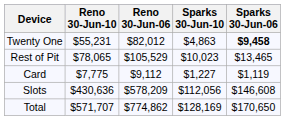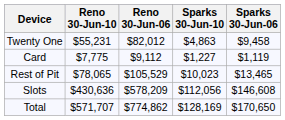 <table class="wikitable" align="center" style="border: 1px solid #88a; background: #f7f8ff; padding: 5px; font-size: 95%; text-align: center;">
 <tr style="background-color: #ccf">
 <th>Device</th>
 <th>Reno<br>30-Jun-10</th>
 <th>Reno<br>30-Jun-06</th>
 <th>Sparks<br>30-Jun-10</th>
 <th>Sparks<br>30-Jun-06</th>
 </tr>
 <tr>
 <td>Twenty One</td>
 <td>$55,231</td>
 <td>$82,012</td>
 <td>$4,863</td>
-<td><strong>$9,458</strong></td>
+<td>$9,458</td>
+</tr>
+<tr>
+<td>Card</td>
+<td>$7,775</td>
+<td>$9,112</td>
+<td>$1,227</td>
+<td>$1,119</td>
 </tr>
 <tr>
 <td>Rest of Pit</td>
 <td>$78,065</td>
 <td>$105,529</td>
 <td>$10,023</td>
 <td>$13,465</td>
-</tr>
-<tr>
-<td>Card</td>
-<td>$7,775</td>
-<td>$9,112</td>
-<td>$1,227</td>
-<td>$1,119</td>
 </tr>
 <tr>
 <td>Slots</td>
 <td>$430,636</td>
 <td>$578,209</td>
 <td>$112,056</td>
 <td>$146,608</td>
 </tr>
 <tr>
 <td>Total</td>
 <td>$571,707</td>
 <td>$774,862</td>
 <td>$128,169</td>
 <td>$170,650</td>
 </tr>
 </table>
